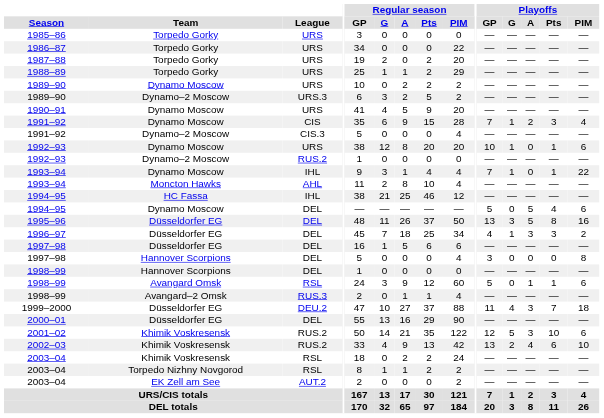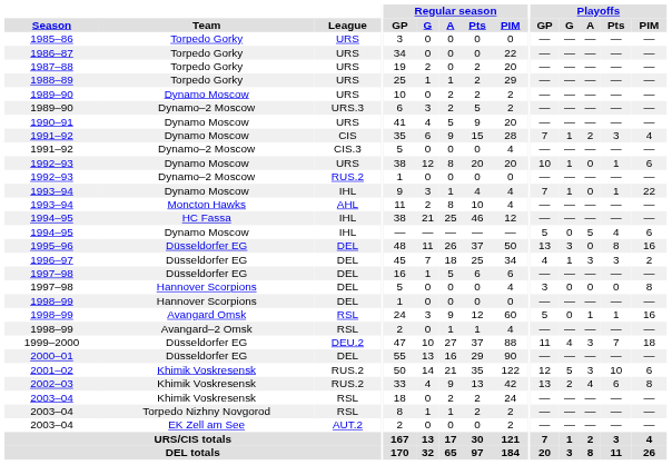 <table border="0" cellpadding="1" cellspacing="0" style="text-align:center; width:60em">
 <tr bgcolor="#e0e0e0">
 <th colspan="3" bgcolor="#ffffff"></th>
 <th rowspan="99" bgcolor="#ffffff"></th>
 <th colspan="5"><a href='#'>Regular season</a></th>
 <th rowspan="99" bgcolor="#ffffff"></th>
 <th colspan="5"><a href='#'>Playoffs</a></th>
 </tr>
 <tr bgcolor="#e0e0e0">
 <th><a href='#'>Season</a></th>
 <th>Team</th>
 <th>League</th>
 <th>GP</th>
 <th><a href='#'>G</a></th>
 <th><a href='#'>A</a></th>
 <th><a href='#'>Pts</a></th>
 <th><a href='#'>PIM</a></th>
 <th>GP</th>
 <th>G</th>
 <th>A</th>
 <th>Pts</th>
 <th>PIM</th>
 </tr>
 <tr>
 <td><a href='#'>1985–86</a></td>
 <td><a href='#'>Torpedo Gorky</a></td>
 <td><a href='#'>URS</a></td>
 <td>3</td>
 <td>0</td>
 <td>0</td>
 <td>0</td>
 <td>0</td>
 <td>—</td>
 <td>—</td>
 <td>—</td>
 <td>—</td>
 <td>—</td>
 </tr>
 <tr bgcolor="#f0f0f0">
 <td><a href='#'>1986–87</a></td>
 <td>Torpedo Gorky</td>
 <td>URS</td>
 <td>34</td>
 <td>0</td>
 <td>0</td>
 <td>0</td>
 <td>22</td>
 <td>—</td>
 <td>—</td>
 <td>—</td>
 <td>—</td>
 <td>—</td>
 </tr>
 <tr>
 <td><a href='#'>1987–88</a></td>
 <td>Torpedo Gorky</td>
 <td>URS</td>
 <td>19</td>
 <td>2</td>
 <td>0</td>
 <td>2</td>
 <td>20</td>
 <td>—</td>
 <td>—</td>
 <td>—</td>
 <td>—</td>
 <td>—</td>
 </tr>
 <tr bgcolor="#f0f0f0">
 <td><a href='#'>1988–89</a></td>
 <td>Torpedo Gorky</td>
 <td>URS</td>
 <td>25</td>
 <td>1</td>
 <td>1</td>
 <td>2</td>
 <td>29</td>
 <td>—</td>
 <td>—</td>
 <td>—</td>
 <td>—</td>
 <td>—</td>
 </tr>
 <tr>
 <td><a href='#'>1989–90</a></td>
 <td><a href='#'>Dynamo Moscow</a></td>
 <td>URS</td>
 <td>10</td>
 <td>0</td>
 <td>2</td>
 <td>2</td>
 <td>2</td>
 <td>—</td>
 <td>—</td>
 <td>—</td>
 <td>—</td>
 <td>—</td>
 </tr>
 <tr bgcolor="#f0f0f0">
 <td>1989–90</td>
 <td>Dynamo–2 Moscow</td>
 <td>URS.3</td>
 <td>6</td>
 <td>3</td>
 <td>2</td>
 <td>5</td>
 <td>2</td>
 <td>—</td>
 <td>—</td>
 <td>—</td>
 <td>—</td>
 <td>—</td>
 </tr>
 <tr>
 <td><a href='#'>1990–91</a></td>
 <td>Dynamo Moscow</td>
 <td>URS</td>
 <td>41</td>
 <td>4</td>
 <td>5</td>
 <td>9</td>
 <td>20</td>
 <td>—</td>
 <td>—</td>
 <td>—</td>
 <td>—</td>
 <td>—</td>
 </tr>
 <tr bgcolor="#f0f0f0">
 <td><a href='#'>1991–92</a></td>
 <td>Dynamo Moscow</td>
 <td>CIS</td>
 <td>35</td>
 <td>6</td>
 <td>9</td>
 <td>15</td>
 <td>28</td>
 <td>7</td>
 <td>1</td>
 <td>2</td>
 <td>3</td>
 <td>4</td>
 </tr>
 <tr>
 <td>1991–92</td>
 <td>Dynamo–2 Moscow</td>
 <td>CIS.3</td>
 <td>5</td>
 <td>0</td>
 <td>0</td>
 <td>0</td>
 <td>4</td>
 <td>—</td>
 <td>—</td>
 <td>—</td>
 <td>—</td>
 <td>—</td>
 </tr>
 <tr bgcolor="#f0f0f0">
 <td><a href='#'>1992–93</a></td>
 <td>Dynamo Moscow</td>
 <td>URS</td>
 <td>38</td>
 <td>12</td>
 <td>8</td>
 <td>20</td>
 <td>20</td>
 <td>10</td>
 <td>1</td>
 <td>0</td>
 <td>1</td>
 <td>6</td>
 </tr>
 <tr>
 <td><a href='#'>1992–93</a></td>
 <td>Dynamo–2 Moscow</td>
 <td><a href='#'>RUS.2</a></td>
 <td>1</td>
 <td>0</td>
 <td>0</td>
 <td>0</td>
 <td>0</td>
 <td>—</td>
 <td>—</td>
 <td>—</td>
 <td>—</td>
 <td>—</td>
 </tr>
 <tr bgcolor="#f0f0f0">
 <td><a href='#'>1993–94</a></td>
 <td>Dynamo Moscow</td>
 <td>IHL</td>
 <td>9</td>
 <td>3</td>
 <td>1</td>
 <td>4</td>
 <td>4</td>
 <td>7</td>
 <td>1</td>
 <td>0</td>
 <td>1</td>
 <td>22</td>
 </tr>
 <tr>
 <td><a href='#'>1993–94</a></td>
 <td><a href='#'>Moncton Hawks</a></td>
 <td><a href='#'>AHL</a></td>
 <td>11</td>
 <td>2</td>
 <td>8</td>
 <td>10</td>
 <td>4</td>
 <td>—</td>
 <td>—</td>
 <td>—</td>
 <td>—</td>
 <td>—</td>
 </tr>
 <tr bgcolor="#f0f0f0">
 <td><a href='#'>1994–95</a></td>
 <td><a href='#'>HC Fassa</a></td>
 <td>IHL</td>
 <td>38</td>
 <td>21</td>
 <td>25</td>
 <td>46</td>
 <td>12</td>
 <td>—</td>
 <td>—</td>
 <td>—</td>
 <td>—</td>
 <td>—</td>
 </tr>
 <tr>
 <td><a href='#'>1994–95</a></td>
 <td>Dynamo Moscow</td>
-<td>DEL</td>
+<td>IHL</td>
 <td>—</td>
 <td>—</td>
 <td>—</td>
 <td>—</td>
 <td>—</td>
 <td>5</td>
 <td>0</td>
 <td>5</td>
 <td>4</td>
 <td>6</td>
 </tr>
 <tr bgcolor="#f0f0f0">
 <td><a href='#'>1995–96</a></td>
 <td><a href='#'>Düsseldorfer EG</a></td>
 <td><a href='#'>DEL</a></td>
 <td>48</td>
 <td>11</td>
 <td>26</td>
 <td>37</td>
 <td>50</td>
 <td>13</td>
 <td>3</td>
-<td>5</td>
+<td>0</td>
 <td>8</td>
 <td>16</td>
 </tr>
 <tr>
 <td><a href='#'>1996–97</a></td>
 <td>Düsseldorfer EG</td>
 <td>DEL</td>
 <td>45</td>
 <td>7</td>
 <td>18</td>
 <td>25</td>
 <td>34</td>
 <td>4</td>
 <td>1</td>
 <td>3</td>
 <td>3</td>
 <td>2</td>
 </tr>
 <tr bgcolor="#f0f0f0">
 <td><a href='#'>1997–98</a></td>
 <td>Düsseldorfer EG</td>
 <td>DEL</td>
 <td>16</td>
 <td>1</td>
 <td>5</td>
 <td>6</td>
 <td>6</td>
 <td>—</td>
 <td>—</td>
 <td>—</td>
 <td>—</td>
 <td>—</td>
 </tr>
 <tr>
 <td>1997–98</td>
 <td><a href='#'>Hannover Scorpions</a></td>
 <td>DEL</td>
 <td>5</td>
 <td>0</td>
 <td>0</td>
 <td>0</td>
 <td>4</td>
 <td>3</td>
 <td>0</td>
 <td>0</td>
 <td>0</td>
 <td>8</td>
 </tr>
 <tr bgcolor="#f0f0f0">
 <td><a href='#'>1998–99</a></td>
 <td>Hannover Scorpions</td>
 <td>DEL</td>
 <td>1</td>
 <td>0</td>
 <td>0</td>
 <td>0</td>
 <td>0</td>
 <td>—</td>
 <td>—</td>
 <td>—</td>
 <td>—</td>
 <td>—</td>
 </tr>
 <tr>
 <td><a href='#'>1998–99</a></td>
 <td><a href='#'>Avangard Omsk</a></td>
 <td><a href='#'>RSL</a></td>
 <td>24</td>
 <td>3</td>
 <td>9</td>
 <td>12</td>
 <td>60</td>
 <td>5</td>
 <td>0</td>
 <td>1</td>
 <td>1</td>
-<td>6</td>
+<td>16</td>
 </tr>
 <tr bgcolor="#f0f0f0">
 <td>1998–99</td>
 <td>Avangard–2 Omsk</td>
-<td><a href='#'>RUS.3</a></td>
+<td>RSL</td>
 <td>2</td>
 <td>0</td>
 <td>1</td>
 <td>1</td>
 <td>4</td>
 <td>—</td>
 <td>—</td>
 <td>—</td>
 <td>—</td>
 <td>—</td>
 </tr>
 <tr>
 <td>1999–2000</td>
 <td>Düsseldorfer EG</td>
 <td><a href='#'>DEU.2</a></td>
 <td>47</td>
 <td>10</td>
 <td>27</td>
 <td>37</td>
 <td>88</td>
 <td>11</td>
 <td>4</td>
 <td>3</td>
 <td>7</td>
 <td>18</td>
 </tr>
 <tr bgcolor="#f0f0f0">
 <td><a href='#'>2000–01</a></td>
 <td>Düsseldorfer EG</td>
 <td>DEL</td>
 <td>55</td>
 <td>13</td>
 <td>16</td>
 <td>29</td>
 <td>90</td>
 <td>—</td>
 <td>—</td>
 <td>—</td>
 <td>—</td>
 <td>—</td>
 </tr>
 <tr>
 <td><a href='#'>2001–02</a></td>
 <td><a href='#'>Khimik Voskresensk</a></td>
 <td>RUS.2</td>
 <td>50</td>
 <td>14</td>
 <td>21</td>
 <td>35</td>
 <td>122</td>
 <td>12</td>
 <td>5</td>
 <td>3</td>
 <td>10</td>
 <td>6</td>
 </tr>
 <tr bgcolor="#f0f0f0">
 <td><a href='#'>2002–03</a></td>
 <td>Khimik Voskresensk</td>
 <td>RUS.2</td>
 <td>33</td>
 <td>4</td>
 <td>9</td>
 <td>13</td>
 <td>42</td>
 <td>13</td>
 <td>2</td>
 <td>4</td>
 <td>6</td>
-<td>10</td>
+<td>8</td>
 </tr>
 <tr>
 <td><a href='#'>2003–04</a></td>
 <td>Khimik Voskresensk</td>
 <td>RSL</td>
 <td>18</td>
 <td>0</td>
 <td>2</td>
 <td>2</td>
 <td>24</td>
 <td>—</td>
 <td>—</td>
 <td>—</td>
 <td>—</td>
 <td>—</td>
 </tr>
 <tr bgcolor="#f0f0f0">
 <td>2003–04</td>
 <td>Torpedo Nizhny Novgorod</td>
 <td>RSL</td>
 <td>8</td>
 <td>1</td>
 <td>1</td>
 <td>2</td>
 <td>2</td>
 <td>—</td>
 <td>—</td>
 <td>—</td>
 <td>—</td>
 <td>—</td>
 </tr>
 <tr>
 <td>2003–04</td>
 <td><a href='#'>EK Zell am See</a></td>
 <td><a href='#'>AUT.2</a></td>
 <td>2</td>
 <td>0</td>
 <td>0</td>
 <td>0</td>
 <td>2</td>
 <td>—</td>
 <td>—</td>
 <td>—</td>
 <td>—</td>
 <td>—</td>
 </tr>
 <tr bgcolor="#e0e0e0">
 <th colspan="3">URS/CIS totals</th>
 <th>167</th>
 <th>13</th>
 <th>17</th>
 <th>30</th>
 <th>121</th>
 <th>7</th>
 <th>1</th>
 <th>2</th>
 <th>3</th>
 <th>4</th>
 </tr>
 <tr bgcolor="#e0e0e0">
 <th colspan="3">DEL totals</th>
 <th>170</th>
 <th>32</th>
 <th>65</th>
 <th>97</th>
 <th>184</th>
 <th>20</th>
 <th>3</th>
 <th>8</th>
 <th>11</th>
 <th>26</th>
 </tr>
 </table>
